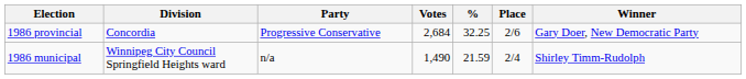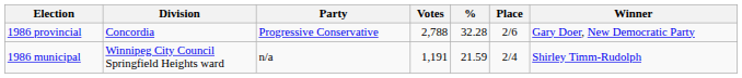 <table class="wikitable" width="1000">
 <tr>
 <th align="left">Election</th>
 <th align="left">Division</th>
 <th align="left">Party</th>
 <th align="right">Votes</th>
 <th align="right">%</th>
 <th align="center">Place</th>
 <th align="center">Winner</th>
 </tr>
 <tr>
 <td align="left"><a href='#'>1986 provincial</a></td>
 <td align="left"><a href='#'>Concordia</a></td>
 <td align="left"><a href='#'>Progressive Conservative</a></td>
-<td align="right">2,684</td>
-<td align="right">32.25</td>
+<td align="right">2,788</td>
+<td align="right">32.28</td>
 <td align="center">2/6</td>
 <td align="left"><a href='#'>Gary Doer</a>, <a href='#'>New Democratic Party</a></td>
 </tr>
 <tr>
 <td align="left"><a href='#'>1986 municipal</a></td>
 <td align="left"><a href='#'>Winnipeg City Council</a><br>Springfield Heights ward</td>
 <td align="left">n/a</td>
-<td align="right">1,490</td>
+<td align="right">1,191</td>
 <td align="right">21.59</td>
 <td align="center">2/4</td>
 <td align="left"><a href='#'>Shirley Timm-Rudolph</a></td>
 </tr>
 </table>
